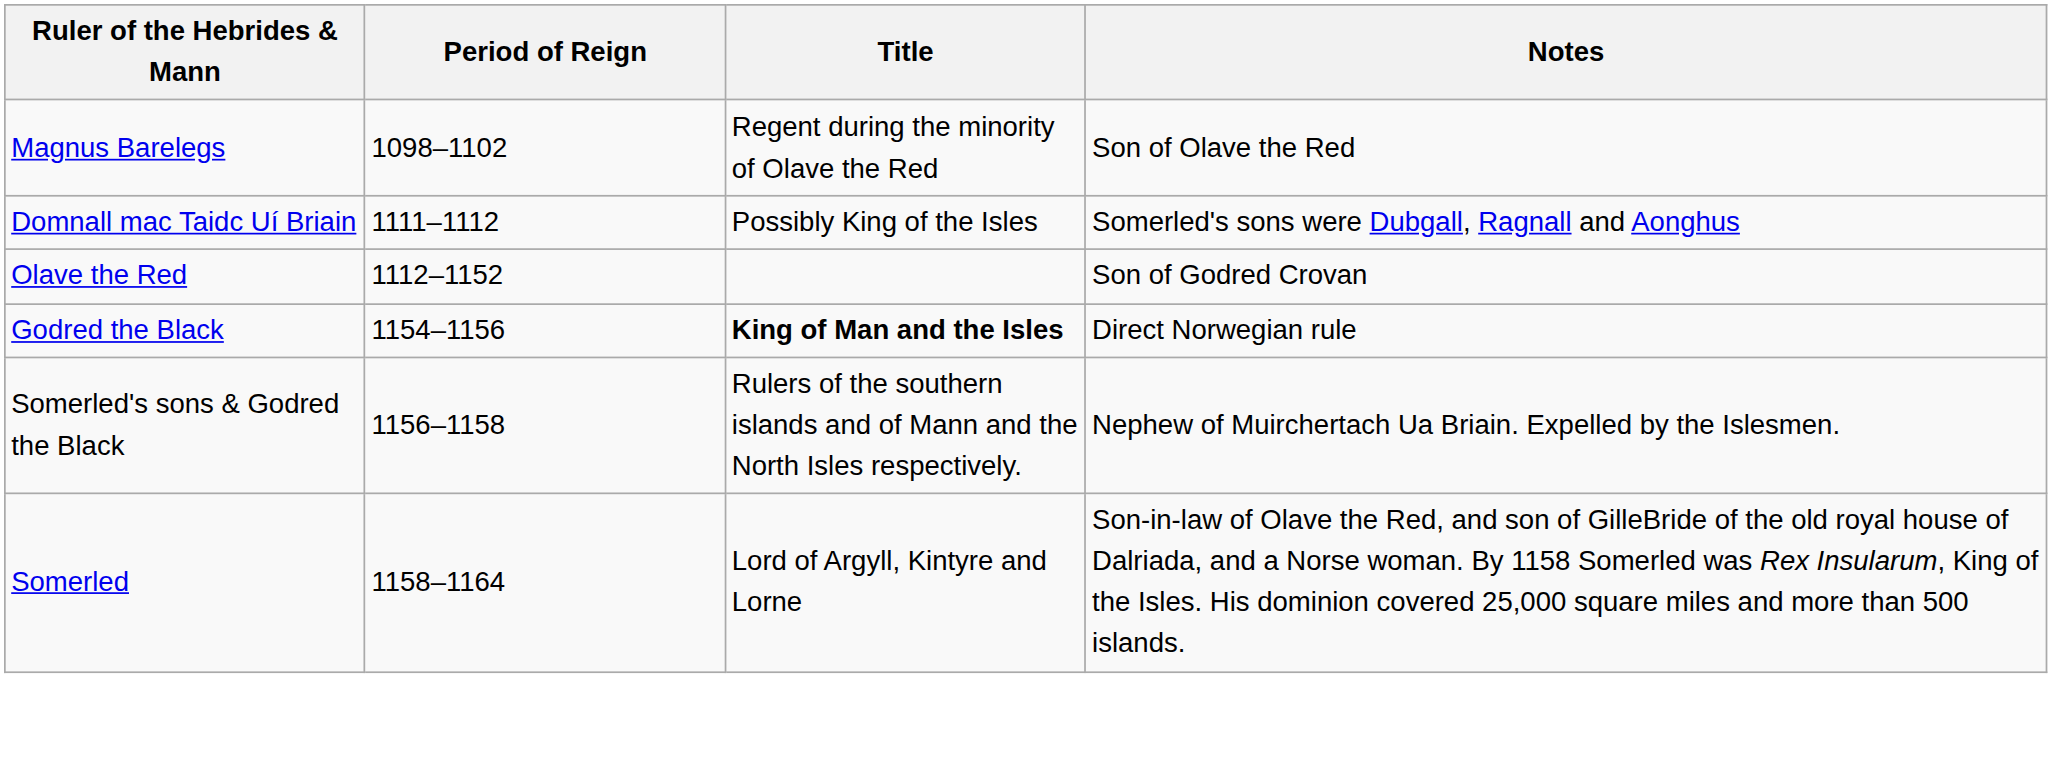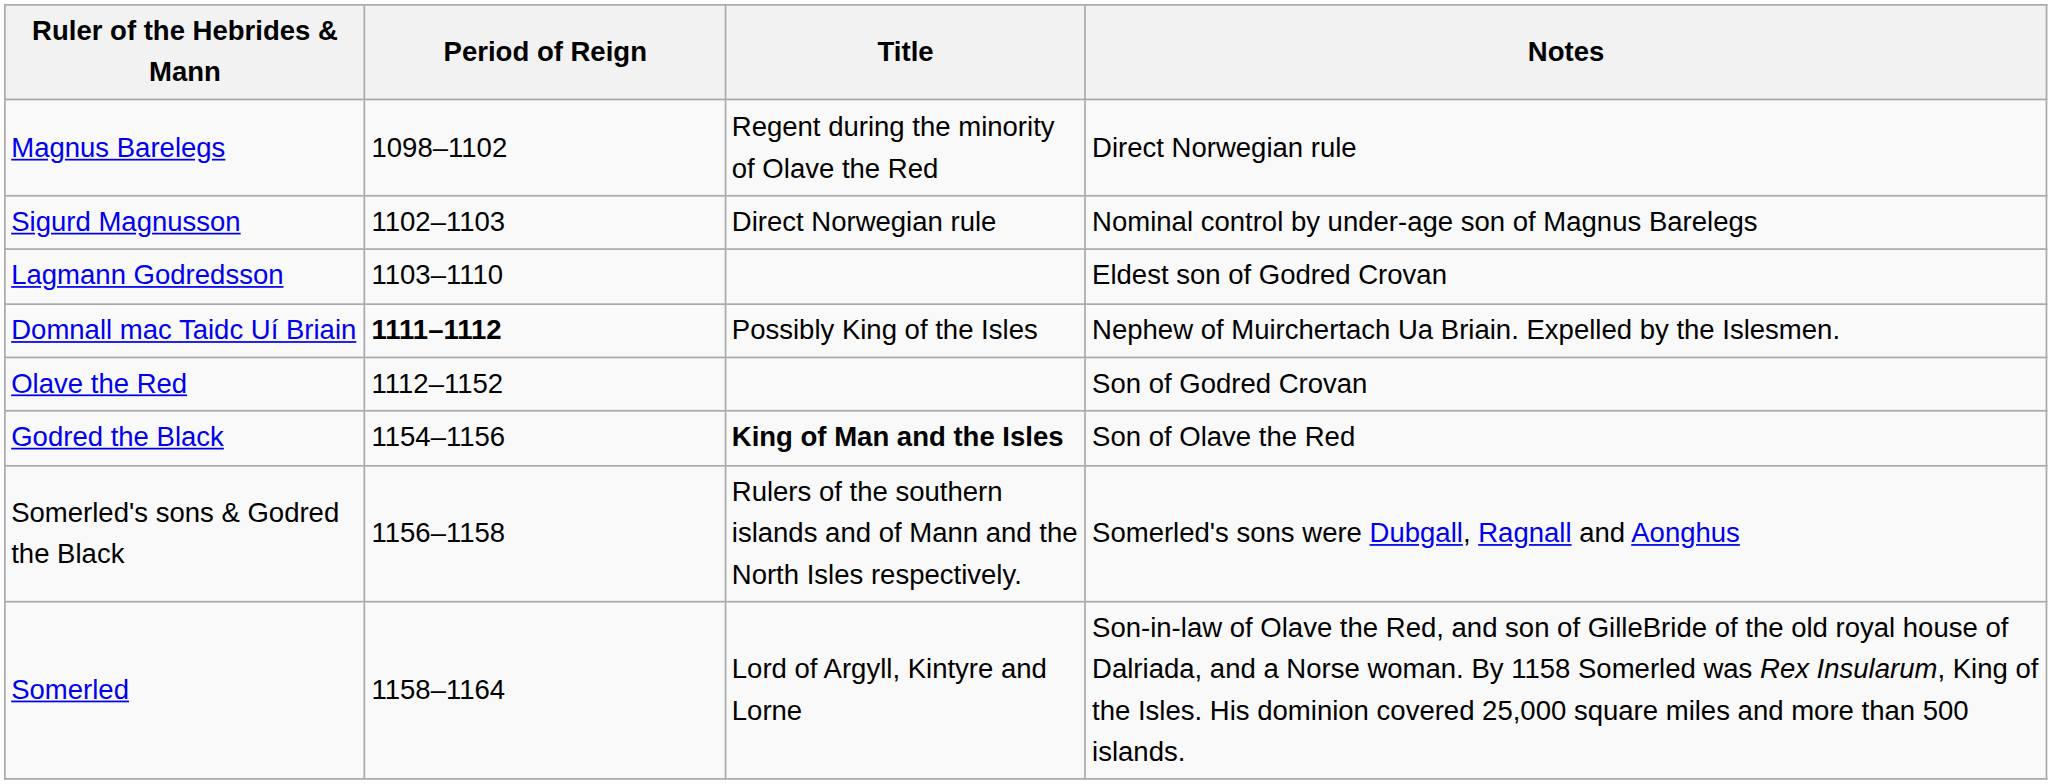 <table class="wikitable sortable" style="font-size:100%; width:75%; border:0px; text-align:left; line-height:150%;">
 <tr>
 <th width="15%">Ruler of the Hebrides & Mann</th>
 <th width="15%">Period of Reign</th>
 <th width="15%">Title</th>
 <th width="40%">Notes</th>
 </tr>
 <tr>
 <td><a href='#'>Magnus Barelegs</a></td>
 <td>1098–1102</td>
 <td>Regent during the minority of Olave the Red</td>
-<td>Son of Olave the Red</td>
+<td>Direct Norwegian rule</td>
+</tr>
+<tr>
+<td><a href='#'>Sigurd Magnusson</a></td>
+<td>1102–1103</td>
+<td>Direct Norwegian rule</td>
+<td>Nominal control by under-age son of Magnus Barelegs</td>
+</tr>
+<tr>
+<td><a href='#'>Lagmann Godredsson</a></td>
+<td>1103–1110</td>
+<td></td>
+<td>Eldest son of Godred Crovan</td>
 </tr>
 <tr>
 <td><a href='#'>Domnall mac Taidc Uí Briain</a></td>
-<td>1111–1112</td>
+<td><strong>1111–1112</strong></td>
 <td>Possibly King of the Isles</td>
-<td>Somerled's sons were <a href='#'>Dubgall</a>, <a href='#'>Ragnall</a> and <a href='#'>Aonghus</a></td>
+<td>Nephew of Muirchertach Ua Briain. Expelled by the Islesmen.</td>
 </tr>
 <tr>
 <td><a href='#'>Olave the Red</a></td>
 <td>1112–1152</td>
 <td></td>
 <td>Son of Godred Crovan</td>
 </tr>
 <tr>
 <td><a href='#'>Godred the Black</a></td>
 <td>1154–1156</td>
 <td><strong>King of Man and the Isles</strong></td>
-<td>Direct Norwegian rule</td>
+<td>Son of Olave the Red</td>
 </tr>
 <tr>
 <td>Somerled's sons & Godred the Black</td>
 <td>1156–1158</td>
 <td>Rulers of the southern islands and of Mann and the North Isles respectively.</td>
-<td>Nephew of Muirchertach Ua Briain. Expelled by the Islesmen.</td>
+<td>Somerled's sons were <a href='#'>Dubgall</a>, <a href='#'>Ragnall</a> and <a href='#'>Aonghus</a></td>
 </tr>
 <tr>
 <td><a href='#'>Somerled</a></td>
 <td>1158–1164</td>
 <td>Lord of Argyll, Kintyre and Lorne</td>
 <td>Son-in-law of Olave the Red, and son of GilleBride of the old royal house of Dalriada, and a Norse woman. By 1158 Somerled was <em>Rex Insularum</em>, King of the Isles. His dominion covered 25,000 square miles and more than 500 islands.</td>
 </tr>
 <tr>
 </tr>
 </table>
